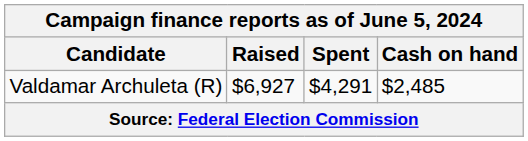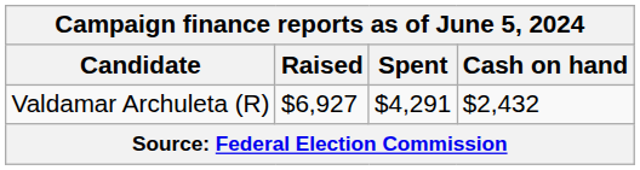 <table class="wikitable sortable">
 <tr>
 <th colspan=4>Campaign finance reports as of June 5, 2024</th>
 </tr>
 <tr style="text-align:center;">
 <th>Candidate</th>
 <th>Raised</th>
 <th>Spent</th>
 <th>Cash on hand</th>
 </tr>
 <tr>
 <td>Valdamar Archuleta (R)</td>
 <td>$6,927</td>
 <td>$4,291</td>
-<td>$2,485</td>
+<td>$2,432</td>
 </tr>
 <tr>
 <th colspan="4"><small>Source: <a href='#'>Federal Election Commission</a></small></th>
 </tr>
 </table>
